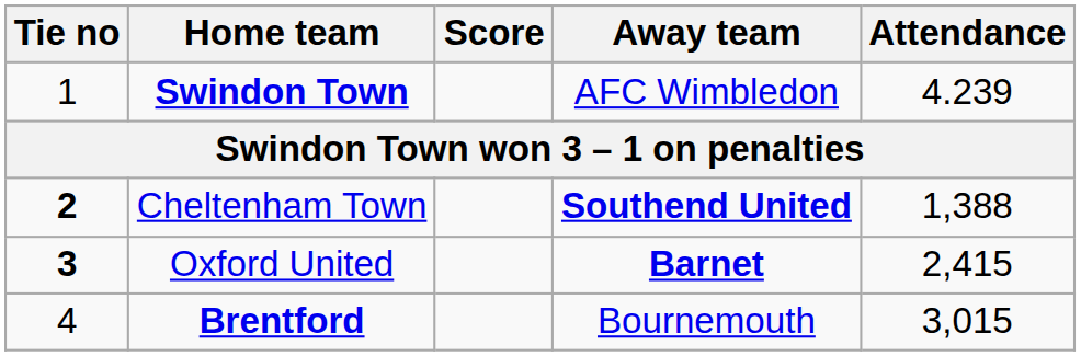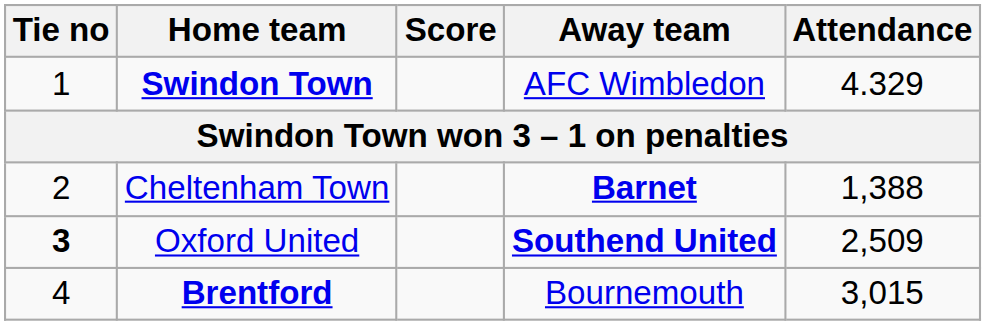 <table class="wikitable" style="text-align: center">
 <tr>
 <th>Tie no</th>
 <th>Home team</th>
 <th>Score</th>
 <th>Away team</th>
 <th>Attendance</th>
 </tr>
 <tr>
 <td>1</td>
 <td><strong><a href='#'>Swindon Town</a></strong></td>
 <td></td>
 <td><a href='#'>AFC Wimbledon</a></td>
-<td>4.239</td>
+<td>4.329</td>
 </tr>
 <tr>
 <th colspan="5">Swindon Town won 3 – 1 on penalties</th>
 </tr>
 <tr>
-<td><strong>2</strong></td>
+<td>2</td>
 <td><a href='#'>Cheltenham Town</a></td>
 <td></td>
-<td><strong><a href='#'>Southend United</a></strong></td>
+<td><strong><a href='#'>Barnet</a></strong></td>
 <td>1,388</td>
 </tr>
 <tr>
 <td><strong>3</strong></td>
 <td><a href='#'>Oxford United</a></td>
 <td></td>
-<td><strong><a href='#'>Barnet</a></strong></td>
-<td>2,415</td>
+<td><strong><a href='#'>Southend United</a></strong></td>
+<td>2,509</td>
 </tr>
 <tr>
 <td>4</td>
 <td><strong><a href='#'>Brentford</a></strong></td>
 <td></td>
 <td><a href='#'>Bournemouth</a></td>
 <td>3,015</td>
 </tr>
 </table>
